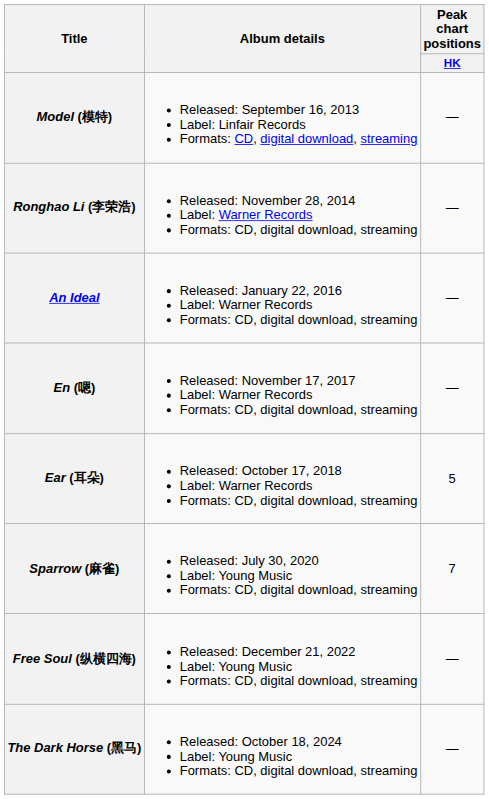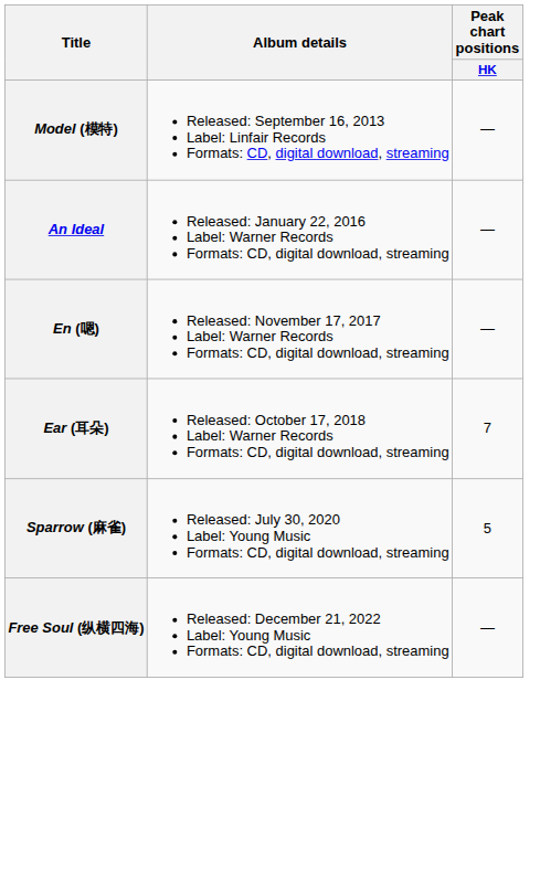 <table class="wikitable plainrowheaders" style="text-align:center;">
 <tr>
 <th rowspan="2">Title</th>
 <th rowspan="2">Album details</th>
 <th>Peak chart positions</th>
 </tr>
 <tr>
 <th scope="col" style="width:2.6em;font-size:90%;"><a href='#'>HK</a><br></th>
 </tr>
 <tr>
 <th scope="row"><em>Model</em> (模特)</th>
 <td align="left"><br><ul><li>Released: September 16, 2013</li><li>Label: Linfair Records</li><li>Formats: <a href='#'>CD</a>, <a href='#'>digital download</a>, <a href='#'>streaming</a></li></ul></td>
 <td>—</td>
 </tr>
 <tr>
-<th scope="row"><em>Ronghao Li</em> (李荣浩)</th>
-<td align="left"><br><ul><li>Released: November 28, 2014</li><li>Label: <a href='#'>Warner Records</a></li><li>Formats: CD, digital download, streaming</li></ul></td>
-<td>—</td>
-</tr>
-<tr>
 <th scope="row"><em><a href='#'>An Ideal</a></em></th>
 <td align="left"><br><ul><li>Released: January 22, 2016</li><li>Label: Warner Records</li><li>Formats: CD, digital download, streaming</li></ul></td>
 <td>—</td>
 </tr>
 <tr>
 <th scope="row"><em>En</em> (嗯)</th>
 <td align="left"><br><ul><li>Released: November 17, 2017</li><li>Label: Warner Records</li><li>Formats: CD, digital download, streaming</li></ul></td>
 <td>—</td>
 </tr>
 <tr>
 <th scope="row"><em>Ear</em> (耳朵)</th>
 <td align="left"><br><ul><li>Released: October 17, 2018</li><li>Label: Warner Records</li><li>Formats: CD, digital download, streaming</li></ul></td>
-<td>5</td>
+<td>7</td>
 </tr>
 <tr>
 <th scope="row"><em>Sparrow</em> (麻雀)</th>
 <td align="left"><br><ul><li>Released: July 30, 2020</li><li>Label: Young Music</li><li>Formats: CD, digital download, streaming</li></ul></td>
-<td>7</td>
+<td>5</td>
 </tr>
 <tr>
 <th scope="row"><em>Free Soul</em> (纵横四海)</th>
 <td align="left"><br><ul><li>Released: December 21, 2022</li><li>Label: Young Music</li><li>Formats: CD, digital download, streaming</li></ul></td>
 <td>—</td>
 </tr>
-<tr>
-<th scope="row"><em>The Dark Horse</em> (黑马)</th>
-<td align="left"><br><ul><li>Released: October 18, 2024</li><li>Label: Young Music</li><li>Formats: CD, digital download, streaming</li></ul></td>
-<td>—</td>
-</tr>
 </table>
